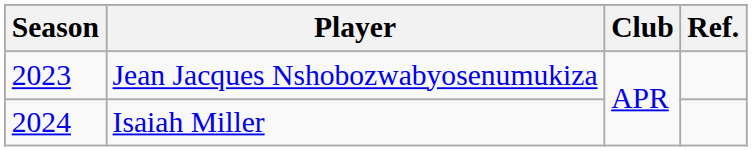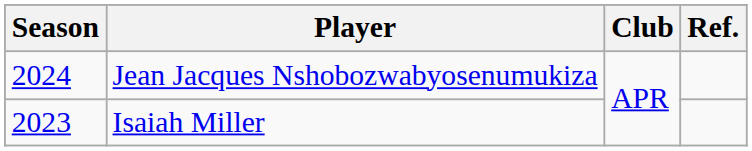 <table class="wikitable">
 <tr>
 <th>Season</th>
 <th>Player</th>
 <th>Club</th>
 <th>Ref.</th>
 </tr>
 <tr>
-<td><a href='#'>2023</a></td>
+<td><a href='#'>2024</a></td>
 <td><a href='#'>Jean Jacques Nshobozwabyosenumukiza</a></td>
 <td rowspan="2"><a href='#'>APR</a></td>
 <td></td>
 </tr>
 <tr>
-<td><a href='#'>2024</a></td>
+<td><a href='#'>2023</a></td>
 <td><a href='#'>Isaiah Miller</a></td>
 <td></td>
 </tr>
 </table>
